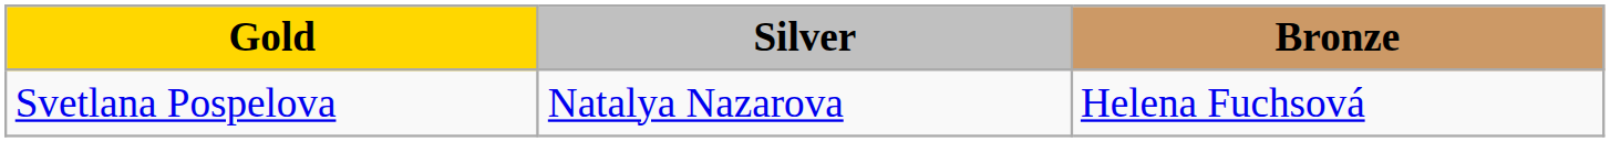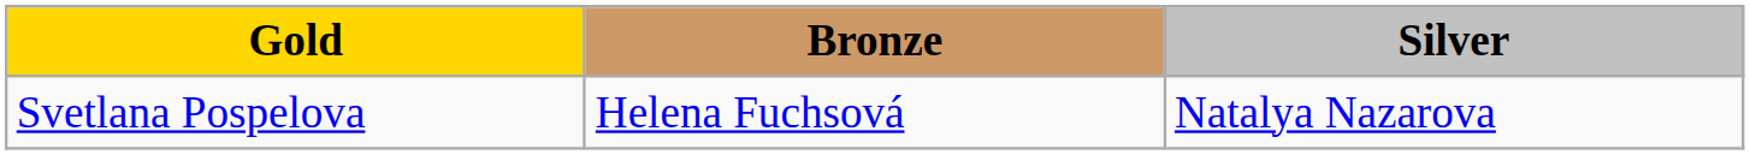 <table class="wikitable" style="text-align:left">
 <tr align="center">
 <td width=200 bgcolor=gold><strong>Gold</strong></td>
+<td width=200 bgcolor=CC9966><strong>Bronze</strong></td>
 <td width=200 bgcolor=silver><strong>Silver</strong></td>
-<td width=200 bgcolor=CC9966><strong>Bronze</strong></td>
 </tr>
 <tr>
 <td><a href='#'>Svetlana Pospelova</a><br><em></em></td>
+<td><a href='#'>Helena Fuchsová</a><br><em></em></td>
 <td><a href='#'>Natalya Nazarova</a><br><em></em></td>
-<td><a href='#'>Helena Fuchsová</a><br><em></em></td>
 </tr>
 </table>
